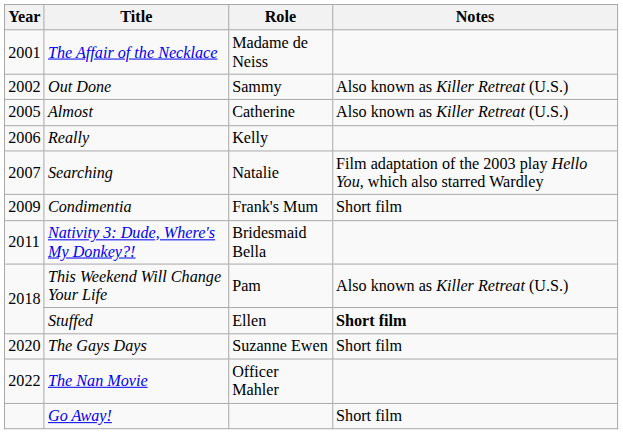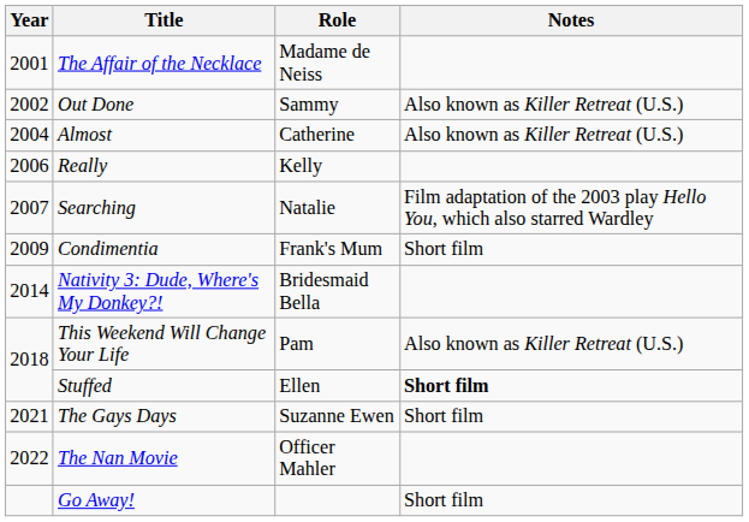 <table class="wikitable sortable">
 <tr>
 <th>Year</th>
 <th>Title</th>
 <th>Role</th>
 <th class="unsortable">Notes</th>
 </tr>
 <tr>
 <td>2001</td>
 <td><em><a href='#'>The Affair of the Necklace</a></em></td>
 <td>Madame de Neiss</td>
 <td></td>
 </tr>
 <tr>
 <td>2002</td>
 <td><em>Out Done</em></td>
 <td>Sammy</td>
 <td>Also known as <em>Killer Retreat</em> (U.S.)</td>
 </tr>
 <tr>
-<td>2005</td>
+<td>2004</td>
 <td><em>Almost</em></td>
 <td>Catherine</td>
 <td>Also known as <em>Killer Retreat</em> (U.S.)</td>
 </tr>
 <tr>
 <td>2006</td>
 <td><em>Really</em></td>
 <td>Kelly</td>
 <td></td>
 </tr>
 <tr>
 <td>2007</td>
 <td><em>Searching</em></td>
 <td>Natalie</td>
 <td>Film adaptation of the 2003 play <em>Hello You</em>, which also starred Wardley</td>
 </tr>
 <tr>
 <td>2009</td>
 <td><em>Condimentia</em></td>
 <td>Frank's Mum</td>
 <td>Short film</td>
 </tr>
 <tr>
-<td>2011</td>
+<td>2014</td>
 <td><em><a href='#'>Nativity 3: Dude, Where's My Donkey?!</a></em></td>
 <td>Bridesmaid Bella</td>
 <td></td>
 </tr>
 <tr>
 <td rowspan="2">2018</td>
 <td><em>This Weekend Will Change Your Life</em></td>
 <td>Pam</td>
 <td>Also known as <em>Killer Retreat</em> (U.S.)</td>
 </tr>
 <tr>
 <td><em>Stuffed</em></td>
 <td>Ellen</td>
 <td><strong>Short film</strong></td>
 </tr>
 <tr>
-<td>2020</td>
+<td>2021</td>
 <td><em>The Gays Days</em></td>
 <td>Suzanne Ewen</td>
 <td>Short film</td>
 </tr>
 <tr>
 <td>2022</td>
 <td><em><a href='#'>The Nan Movie</a></em></td>
 <td>Officer Mahler</td>
 <td></td>
 </tr>
 <tr>
 <td></td>
 <td><em><a href='#'>Go Away!</a></em></td>
 <td></td>
 <td>Short film</td>
 </tr>
 </table>
